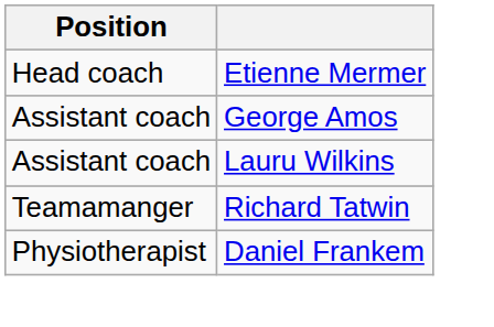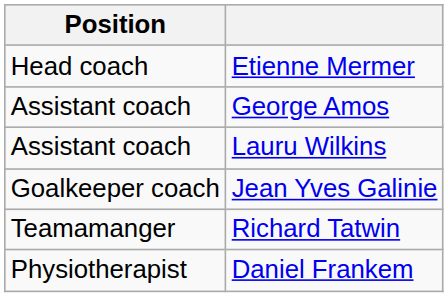 <table class=wikitable>
 <tr>
 <th>Position</th>
 <th></th>
 </tr>
 <tr>
 <td>Head coach</td>
 <td> <a href='#'>Etienne Mermer</a></td>
 </tr>
 <tr>
 <td>Assistant coach</td>
 <td> <a href='#'>George Amos</a></td>
 </tr>
 <tr>
 <td>Assistant coach</td>
 <td> <a href='#'>Lauru Wilkins</a></td>
 </tr>
 <tr>
+<td>Goalkeeper coach</td>
+<td> <a href='#'>Jean Yves Galinie</a></td>
+</tr>
+<tr>
 <td>Teamamanger</td>
 <td> <a href='#'>Richard Tatwin</a></td>
 </tr>
 <tr>
 <td>Physiotherapist</td>
 <td> <a href='#'>Daniel Frankem</a></td>
 </tr>
 </table>
